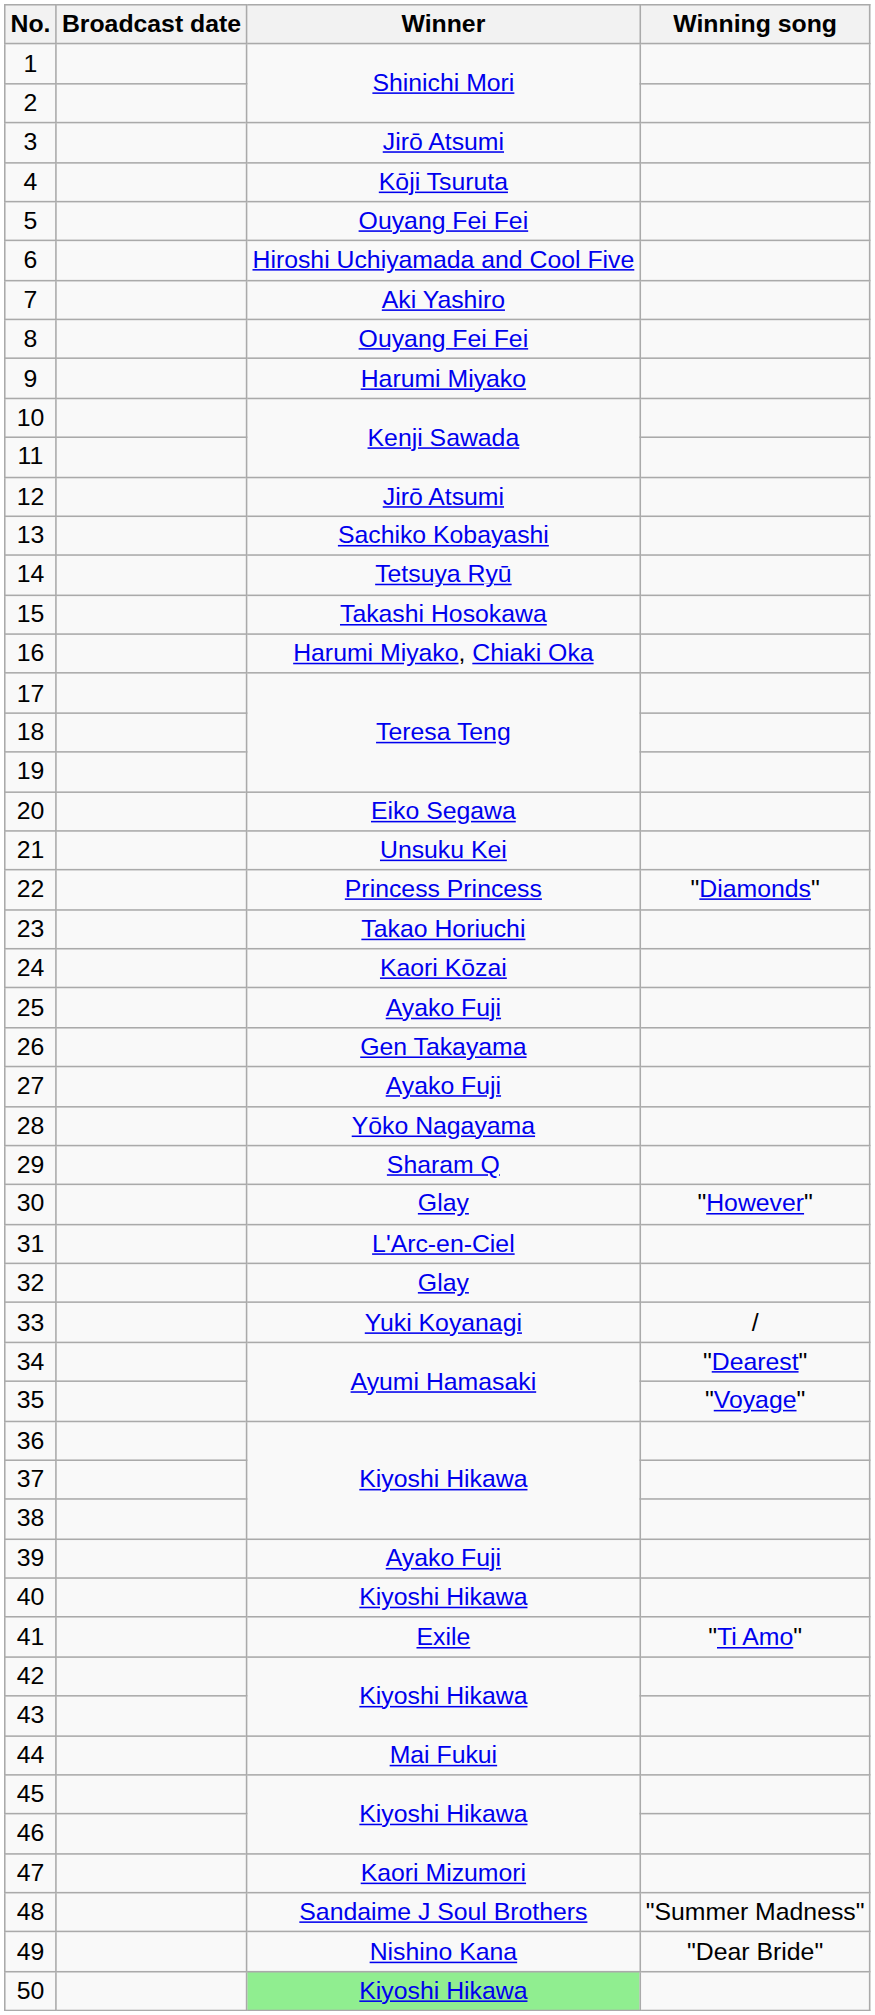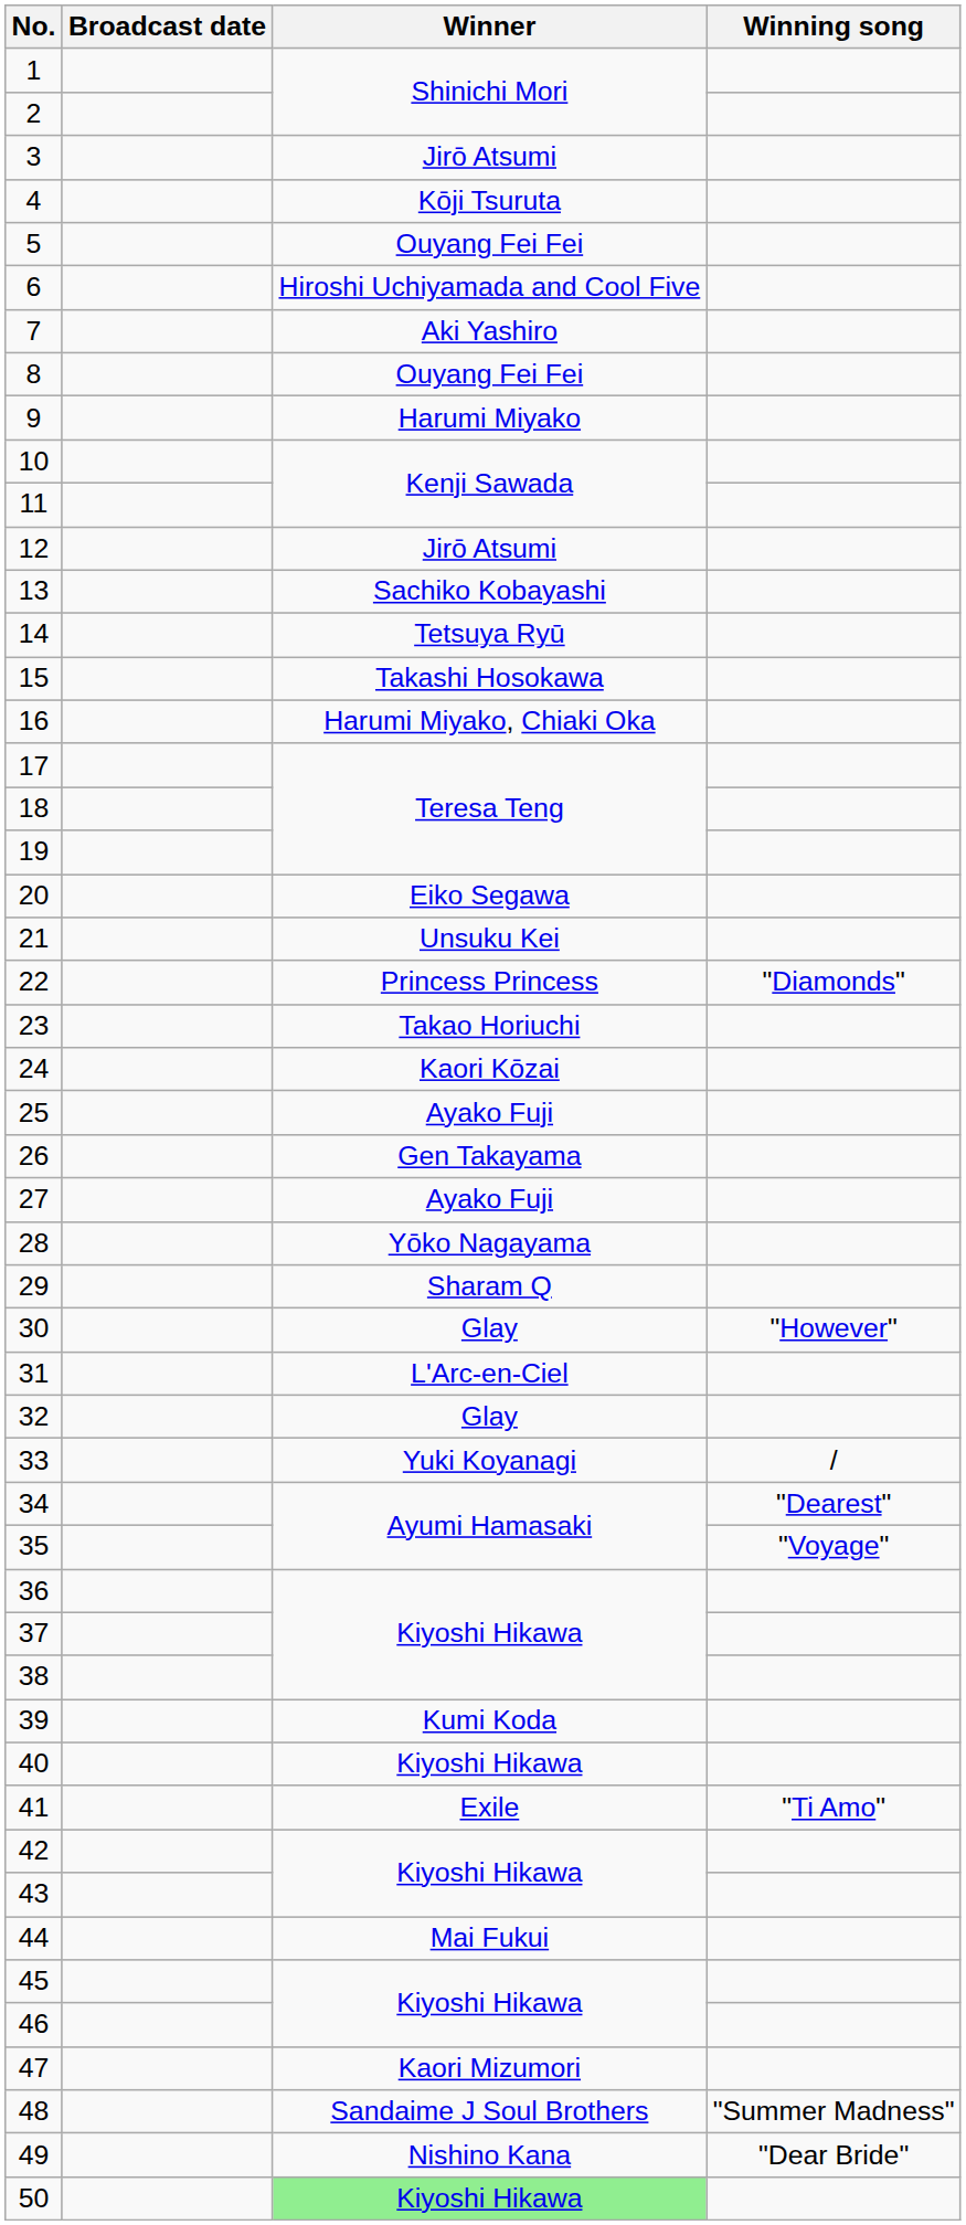 <table class="wikitable" style="text-align:center">
 <tr>
 <th>No.</th>
 <th>Broadcast date</th>
 <th>Winner</th>
 <th>Winning song</th>
 </tr>
 <tr>
 <td align="center">1</td>
 <td align="right"></td>
 <td rowspan="2"><a href='#'>Shinichi Mori</a></td>
 <td></td>
 </tr>
 <tr>
 <td align="center">2</td>
 <td align="right"></td>
 <td></td>
 </tr>
 <tr>
 <td align="center">3</td>
 <td align="right"></td>
 <td><a href='#'>Jirō Atsumi</a></td>
 <td></td>
 </tr>
 <tr>
 <td align="center">4</td>
 <td align="right"></td>
 <td><a href='#'>Kōji Tsuruta</a></td>
 <td></td>
 </tr>
 <tr>
 <td align="center">5</td>
 <td align="right"></td>
 <td><a href='#'>Ouyang Fei Fei</a></td>
 <td></td>
 </tr>
 <tr>
 <td align="center">6</td>
 <td align="right"></td>
 <td><a href='#'>Hiroshi Uchiyamada and Cool Five</a></td>
 <td></td>
 </tr>
 <tr>
 <td align="center">7</td>
 <td align="right"></td>
 <td><a href='#'>Aki Yashiro</a></td>
 <td></td>
 </tr>
 <tr>
 <td align="center">8</td>
 <td align="right"></td>
 <td><a href='#'>Ouyang Fei Fei</a></td>
 <td></td>
 </tr>
 <tr>
 <td align="center">9</td>
 <td align="right"></td>
 <td><a href='#'>Harumi Miyako</a></td>
 <td></td>
 </tr>
 <tr>
 <td align="center">10</td>
 <td align="right"></td>
 <td rowspan="2"><a href='#'>Kenji Sawada</a></td>
 <td></td>
 </tr>
 <tr>
 <td align="center">11</td>
 <td align="right"></td>
 <td></td>
 </tr>
 <tr>
 <td align="center">12</td>
 <td align="right"></td>
 <td><a href='#'>Jirō Atsumi</a></td>
 <td></td>
 </tr>
 <tr>
 <td align="center">13</td>
 <td align="right"></td>
 <td><a href='#'>Sachiko Kobayashi</a></td>
 <td></td>
 </tr>
 <tr>
 <td align="center">14</td>
 <td align="right"></td>
 <td><a href='#'>Tetsuya Ryū</a></td>
 <td></td>
 </tr>
 <tr>
 <td align="center">15</td>
 <td align="right"></td>
 <td><a href='#'>Takashi Hosokawa</a></td>
 <td></td>
 </tr>
 <tr>
 <td align="center">16</td>
 <td align="right"></td>
 <td><a href='#'>Harumi Miyako</a>, <a href='#'>Chiaki Oka</a></td>
 <td></td>
 </tr>
 <tr>
 <td align="center">17</td>
 <td align="right"></td>
 <td rowspan="3"><a href='#'>Teresa Teng</a></td>
 <td></td>
 </tr>
 <tr>
 <td align="center">18</td>
 <td align="right"></td>
 <td></td>
 </tr>
 <tr>
 <td align="center">19</td>
 <td align="right"></td>
 <td></td>
 </tr>
 <tr>
 <td align="center">20</td>
 <td align="right"></td>
 <td><a href='#'>Eiko Segawa</a></td>
 <td></td>
 </tr>
 <tr>
 <td align="center">21</td>
 <td align="right"></td>
 <td><a href='#'>Unsuku Kei</a></td>
 <td></td>
 </tr>
 <tr>
 <td align="center">22</td>
 <td align="right"></td>
 <td><a href='#'>Princess Princess</a></td>
 <td>"<a href='#'>Diamonds</a>"</td>
 </tr>
 <tr>
 <td align="center">23</td>
 <td align="right"></td>
 <td><a href='#'>Takao Horiuchi</a></td>
 <td></td>
 </tr>
 <tr>
 <td align="center">24</td>
 <td align="right"></td>
 <td><a href='#'>Kaori Kōzai</a></td>
 <td></td>
 </tr>
 <tr>
 <td align="center">25</td>
 <td align="right"></td>
 <td><a href='#'>Ayako Fuji</a></td>
 <td></td>
 </tr>
 <tr>
 <td align="center">26</td>
 <td align="right"></td>
 <td><a href='#'>Gen Takayama</a></td>
 <td></td>
 </tr>
 <tr>
 <td align="center">27</td>
 <td align="right"></td>
 <td><a href='#'>Ayako Fuji</a></td>
 <td></td>
 </tr>
 <tr>
 <td align="center">28</td>
 <td align="right"></td>
 <td><a href='#'>Yōko Nagayama</a></td>
 <td></td>
 </tr>
 <tr>
 <td align="center">29</td>
 <td align="right"></td>
 <td><a href='#'>Sharam Q</a></td>
 <td></td>
 </tr>
 <tr>
 <td align="center">30</td>
 <td align="right"></td>
 <td><a href='#'>Glay</a></td>
 <td>"<a href='#'>However</a>"</td>
 </tr>
 <tr>
 <td align="center">31</td>
 <td align="right"></td>
 <td><a href='#'>L'Arc-en-Ciel</a></td>
 <td></td>
 </tr>
 <tr>
 <td align="center">32</td>
 <td align="right"></td>
 <td><a href='#'>Glay</a></td>
 <td></td>
 </tr>
 <tr>
 <td align="center">33</td>
 <td align="right"></td>
 <td><a href='#'>Yuki Koyanagi</a></td>
 <td> / </td>
 </tr>
 <tr>
 <td align="center">34</td>
 <td align="right"></td>
 <td rowspan="2"><a href='#'>Ayumi Hamasaki</a></td>
 <td>"<a href='#'>Dearest</a>"</td>
 </tr>
 <tr>
 <td align="center">35</td>
 <td align="right"></td>
 <td>"<a href='#'>Voyage</a>"</td>
 </tr>
 <tr>
 <td align="center">36</td>
 <td align="right"></td>
 <td rowspan="3"><a href='#'>Kiyoshi Hikawa</a></td>
 <td></td>
 </tr>
 <tr>
 <td align="center">37</td>
 <td align="right"></td>
 <td></td>
 </tr>
 <tr>
 <td align="center">38</td>
 <td align="right"></td>
 <td></td>
 </tr>
 <tr>
 <td align="center">39</td>
 <td align="right"></td>
-<td><a href='#'>Ayako Fuji</a></td>
+<td><a href='#'>Kumi Koda</a></td>
 <td></td>
 </tr>
 <tr>
 <td align="center">40</td>
 <td align="right"></td>
 <td><a href='#'>Kiyoshi Hikawa</a></td>
 <td></td>
 </tr>
 <tr>
 <td align="center">41</td>
 <td align="right"></td>
 <td><a href='#'>Exile</a></td>
 <td>"<a href='#'>Ti Amo</a>"</td>
 </tr>
 <tr>
 <td align="center">42</td>
 <td align="right"></td>
 <td rowspan="2"><a href='#'>Kiyoshi Hikawa</a></td>
 <td></td>
 </tr>
 <tr>
 <td align="center">43</td>
 <td align="right"></td>
 <td></td>
 </tr>
 <tr>
 <td align="center">44</td>
 <td align="right"></td>
 <td><a href='#'>Mai Fukui</a></td>
 <td></td>
 </tr>
 <tr>
 <td align="center">45</td>
 <td align="right"></td>
 <td rowspan="2"><a href='#'>Kiyoshi Hikawa</a></td>
 <td></td>
 </tr>
 <tr>
 <td align="center">46</td>
 <td align="right"></td>
 <td></td>
 </tr>
 <tr>
 <td align="center">47</td>
 <td align="right"></td>
 <td><a href='#'>Kaori Mizumori</a></td>
 <td></td>
 </tr>
 <tr>
 <td align="center">48</td>
 <td align="right"></td>
 <td><a href='#'>Sandaime J Soul Brothers</a></td>
 <td>"Summer Madness"</td>
 </tr>
 <tr>
 <td align="center">49</td>
 <td align="right"></td>
 <td><a href='#'>Nishino Kana</a></td>
 <td>"Dear Bride"</td>
 </tr>
 <tr>
 <td align="center">50</td>
 <td align="right"></td>
 <td style="background: lightgreen;"><a href='#'>Kiyoshi Hikawa</a></td>
 <td></td>
 </tr>
 </table>
